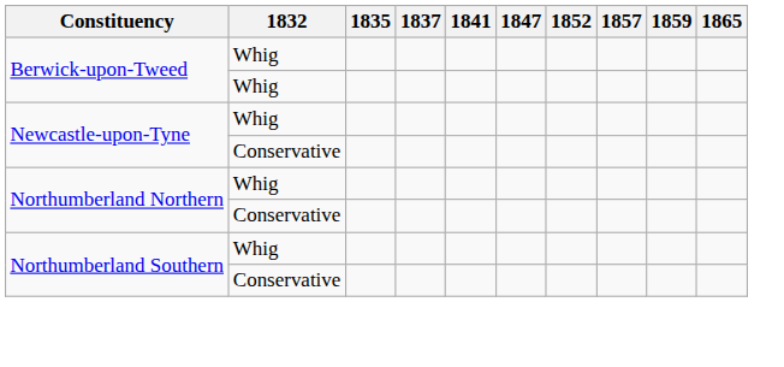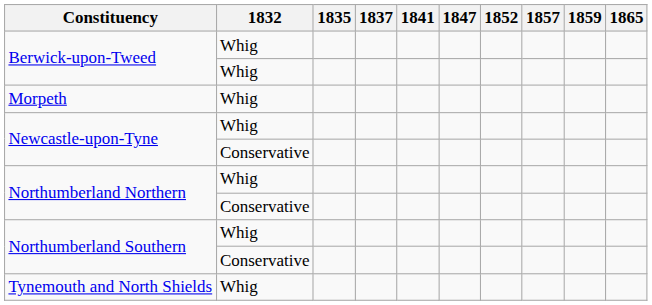 <table class=wikitable sortable>
 <tr>
 <th>Constituency</th>
 <th>1832</th>
 <th>1835</th>
 <th>1837</th>
 <th>1841</th>
 <th>1847</th>
 <th>1852</th>
 <th>1857</th>
 <th>1859</th>
 <th>1865</th>
 </tr>
 <tr>
 <td rowspan=2><a href='#'>Berwick-upon-Tweed</a></td>
 <td bgcolor=>Whig</td>
 <td></td>
 <td></td>
 <td></td>
 <td></td>
 <td></td>
 <td></td>
 <td></td>
 <td></td>
 </tr>
 <tr>
+<td bgcolor=>Whig</td>
+<td></td>
+<td></td>
+<td></td>
+<td></td>
+<td></td>
+<td></td>
+<td></td>
+<td></td>
+</tr>
+<tr>
+<td><a href='#'>Morpeth</a></td>
 <td bgcolor=>Whig</td>
 <td></td>
 <td></td>
 <td></td>
 <td></td>
 <td></td>
 <td></td>
 <td></td>
 <td></td>
 </tr>
 <tr>
 <td rowspan=2><a href='#'>Newcastle-upon-Tyne</a></td>
 <td bgcolor=>Whig</td>
 <td></td>
 <td></td>
 <td></td>
 <td></td>
 <td></td>
 <td></td>
 <td></td>
 <td></td>
 </tr>
 <tr>
 <td bgcolor=>Conservative</td>
 <td></td>
 <td></td>
 <td></td>
 <td></td>
 <td></td>
 <td></td>
 <td></td>
 <td></td>
 </tr>
 <tr>
 <td rowspan=2><a href='#'>Northumberland Northern</a></td>
 <td bgcolor=>Whig</td>
 <td></td>
 <td></td>
 <td></td>
 <td></td>
 <td></td>
 <td></td>
 <td></td>
 <td></td>
 </tr>
 <tr>
 <td bgcolor=>Conservative</td>
 <td></td>
 <td></td>
 <td></td>
 <td></td>
 <td></td>
 <td></td>
 <td></td>
 <td></td>
 </tr>
 <tr>
 <td rowspan=2><a href='#'>Northumberland Southern</a></td>
 <td bgcolor=>Whig</td>
 <td></td>
 <td></td>
 <td></td>
 <td></td>
 <td></td>
 <td></td>
 <td></td>
 <td></td>
 </tr>
 <tr>
 <td bgcolor=>Conservative</td>
 <td></td>
 <td></td>
 <td></td>
 <td></td>
 <td></td>
 <td></td>
 <td></td>
 <td></td>
 </tr>
+<tr>
+<td><a href='#'>Tynemouth and North Shields</a></td>
+<td bgcolor=>Whig</td>
+<td></td>
+<td></td>
+<td></td>
+<td></td>
+<td></td>
+<td></td>
+<td></td>
+<td></td>
+</tr>
 </table>
